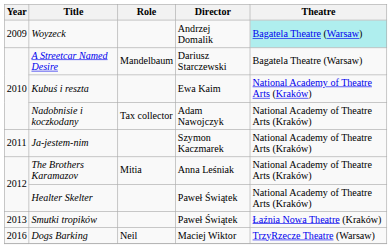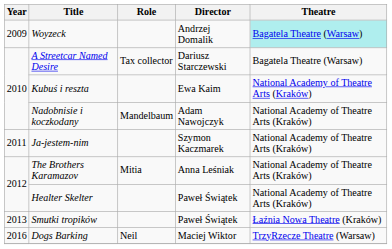 <table class="wikitable plainrowheaders sortable">
 <tr>
 <th scope="col">Year</th>
 <th scope="col">Title</th>
 <th scope="col">Role</th>
 <th scope="col">Director</th>
 <th scope="col">Theatre</th>
 </tr>
 <tr>
 <td>2009</td>
 <td><em>Woyzeck</em></td>
 <td></td>
 <td>Andrzej Domalik</td>
 <td style="background: paleturquoise;"><a href='#'>Bagatela Theatre</a> (<a href='#'>Warsaw</a>)</td>
 </tr>
 <tr>
 <td rowspan=3>2010</td>
 <td><em><a href='#'>A Streetcar Named Desire</a></em></td>
-<td>Mandelbaum</td>
+<td>Tax collector</td>
 <td>Dariusz Starczewski</td>
 <td>Bagatela Theatre (Warsaw)</td>
 </tr>
 <tr>
 <td><em>Kubuś i reszta</em></td>
 <td></td>
 <td>Ewa Kaim</td>
 <td><a href='#'>National Academy of Theatre Arts</a> (<a href='#'>Kraków</a>)</td>
 </tr>
 <tr>
 <td><em>Nadobnisie i koczkodany</em></td>
-<td>Tax collector</td>
+<td>Mandelbaum</td>
 <td>Adam Nawojczyk</td>
 <td>National Academy of Theatre Arts (Kraków)</td>
 </tr>
 <tr>
 <td>2011</td>
 <td><em>Ja-jestem-nim</em></td>
 <td></td>
 <td>Szymon Kaczmarek</td>
 <td>National Academy of Theatre Arts (Kraków)</td>
 </tr>
 <tr>
 <td rowspan=2>2012</td>
 <td><em>The Brothers Karamazov</em></td>
 <td>Mitia</td>
 <td>Anna Leśniak</td>
 <td>National Academy of Theatre Arts (Kraków)</td>
 </tr>
 <tr>
 <td><em>Healter Skelter</em></td>
 <td></td>
 <td>Paweł Świątek</td>
 <td>National Academy of Theatre Arts (Kraków)</td>
 </tr>
 <tr>
 <td>2013</td>
 <td><em>Smutki tropików</em></td>
 <td></td>
 <td>Paweł Świątek</td>
 <td><a href='#'>Łaźnia Nowa Theatre</a> (Kraków)</td>
 </tr>
 <tr>
 <td>2016</td>
 <td><em>Dogs Barking</em></td>
 <td>Neil</td>
 <td>Maciej Wiktor</td>
 <td><a href='#'>TrzyRzecze Theatre</a> (Warsaw)</td>
 </tr>
 <tr>
 </tr>
 </table>
